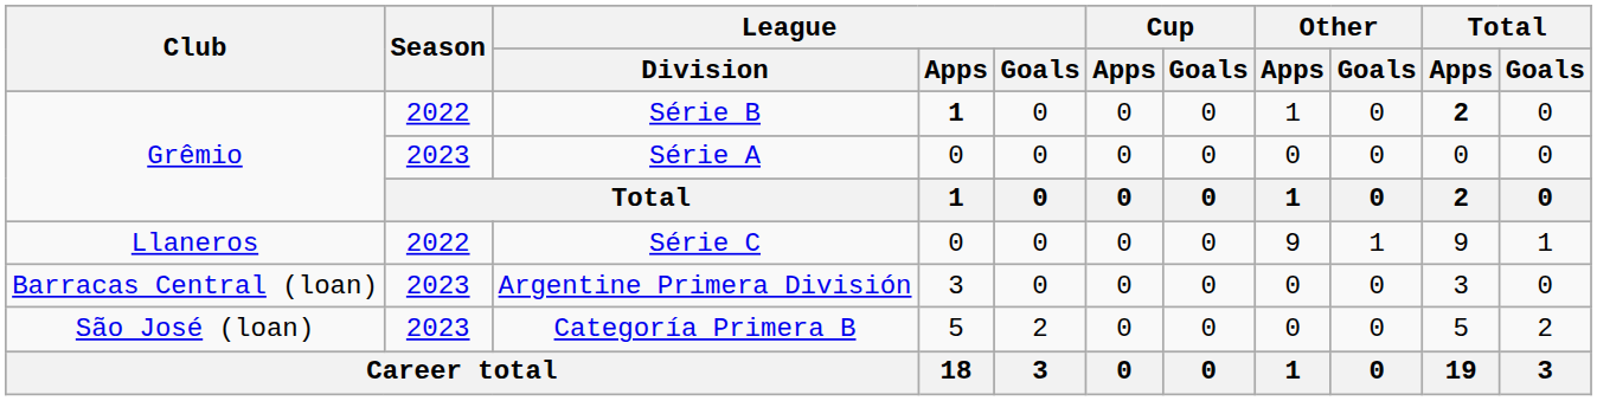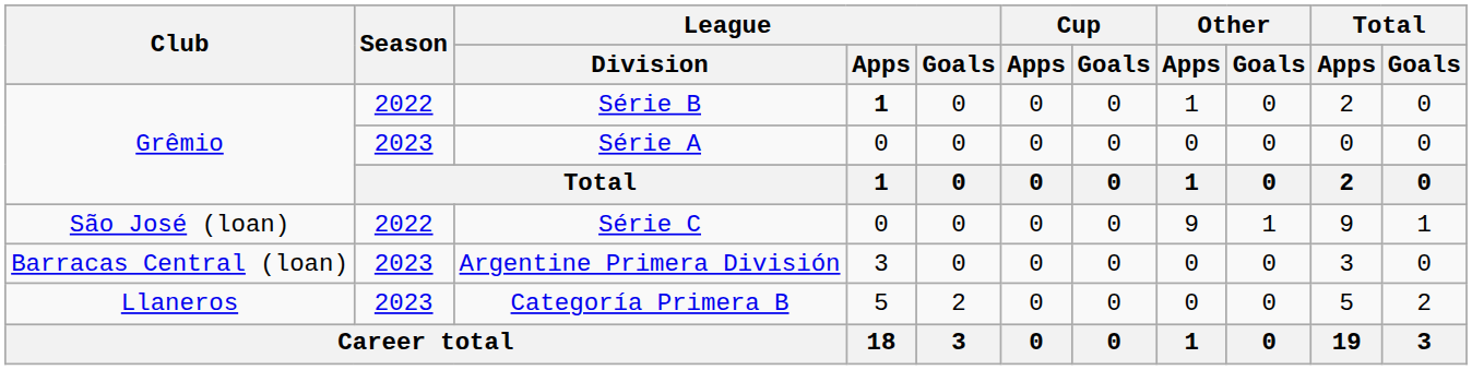 <table class=wikitable style=text-align:center>
 <tr>
 <th rowspan="2">Club</th>
 <th rowspan="2">Season</th>
 <th colspan="3">League</th>
 <th colspan="2">Cup</th>
 <th colspan="2">Other</th>
 <th colspan="2">Total</th>
 </tr>
 <tr>
 <th>Division</th>
 <th>Apps</th>
 <th>Goals</th>
 <th>Apps</th>
 <th>Goals</th>
 <th>Apps</th>
 <th>Goals</th>
 <th>Apps</th>
 <th>Goals</th>
 </tr>
 <tr>
 <td rowspan="3"><a href='#'>Grêmio</a></td>
 <td><a href='#'>2022</a></td>
 <td><a href='#'>Série B</a></td>
 <td><strong>1</strong></td>
 <td>0</td>
 <td>0</td>
 <td>0</td>
 <td>1</td>
 <td>0</td>
-<td><strong>2</strong></td>
+<td>2</td>
 <td>0</td>
 </tr>
 <tr>
 <td><a href='#'>2023</a></td>
 <td><a href='#'>Série A</a></td>
 <td>0</td>
 <td>0</td>
 <td>0</td>
 <td>0</td>
 <td>0</td>
 <td>0</td>
 <td>0</td>
 <td>0</td>
 </tr>
 <tr>
 <th colspan=2>Total</th>
 <th>1</th>
 <th>0</th>
 <th>0</th>
 <th>0</th>
 <th>1</th>
 <th>0</th>
 <th>2</th>
 <th>0</th>
 </tr>
 <tr>
-<td><a href='#'>Llaneros</a></td>
+<td><a href='#'>São José</a> (loan)</td>
 <td><a href='#'>2022</a></td>
 <td><a href='#'>Série C</a></td>
 <td>0</td>
 <td>0</td>
 <td>0</td>
 <td>0</td>
 <td>9</td>
 <td>1</td>
 <td>9</td>
 <td>1</td>
 </tr>
 <tr>
 <td><a href='#'>Barracas Central</a> (loan)</td>
 <td><a href='#'>2023</a></td>
 <td><a href='#'>Argentine Primera División</a></td>
 <td>3</td>
 <td>0</td>
 <td>0</td>
 <td>0</td>
 <td>0</td>
 <td>0</td>
 <td>3</td>
 <td>0</td>
 </tr>
 <tr>
-<td><a href='#'>São José</a> (loan)</td>
+<td><a href='#'>Llaneros</a></td>
 <td><a href='#'>2023</a></td>
 <td><a href='#'>Categoría Primera B</a></td>
 <td>5</td>
 <td>2</td>
 <td>0</td>
 <td>0</td>
 <td>0</td>
 <td>0</td>
 <td>5</td>
 <td>2</td>
 </tr>
 <tr>
 <th colspan=3>Career total</th>
 <th>18</th>
 <th>3</th>
 <th>0</th>
 <th>0</th>
 <th>1</th>
 <th>0</th>
 <th>19</th>
 <th>3</th>
 </tr>
 </table>
